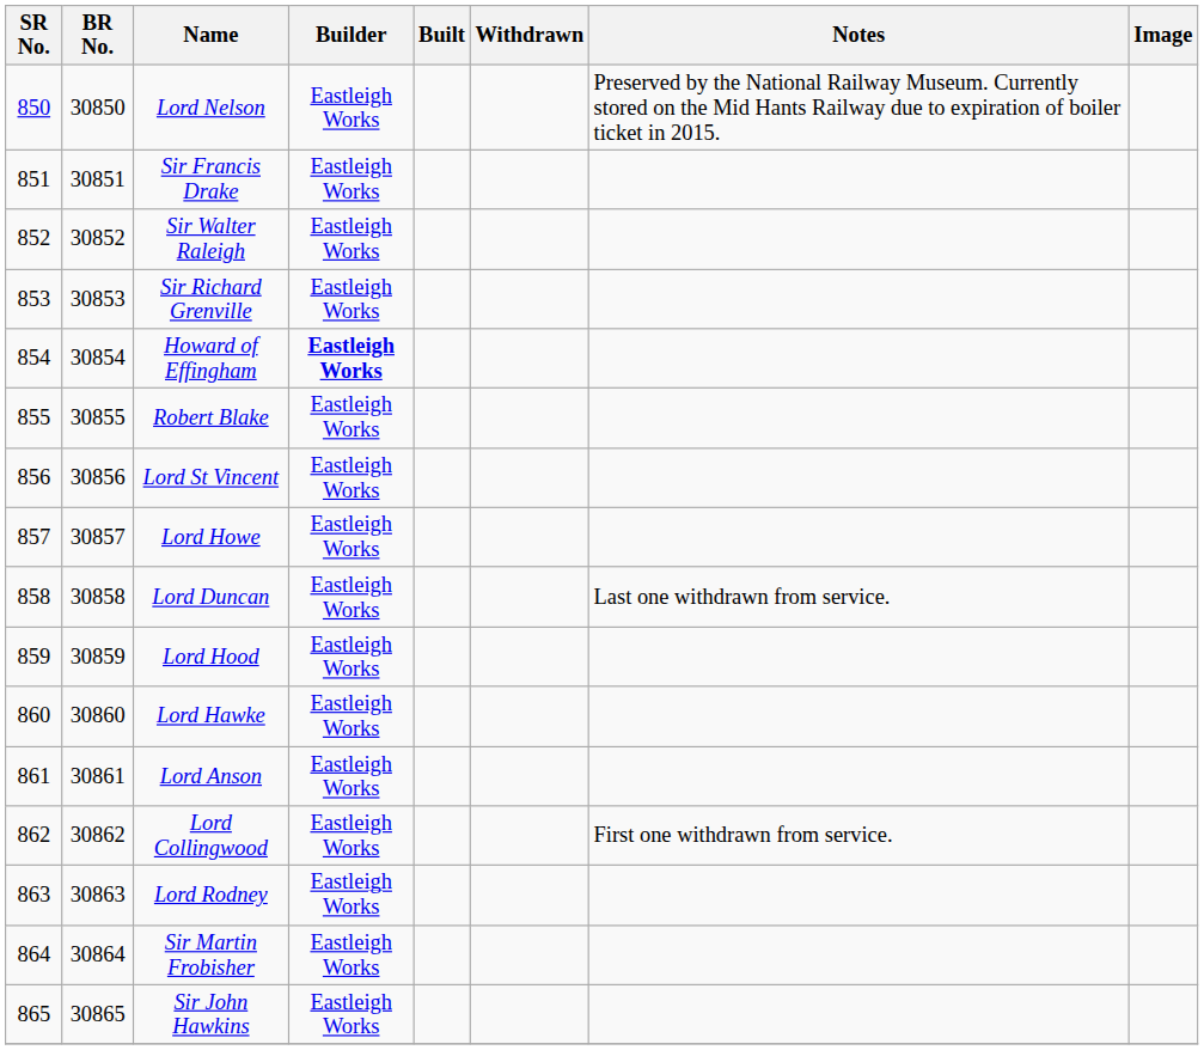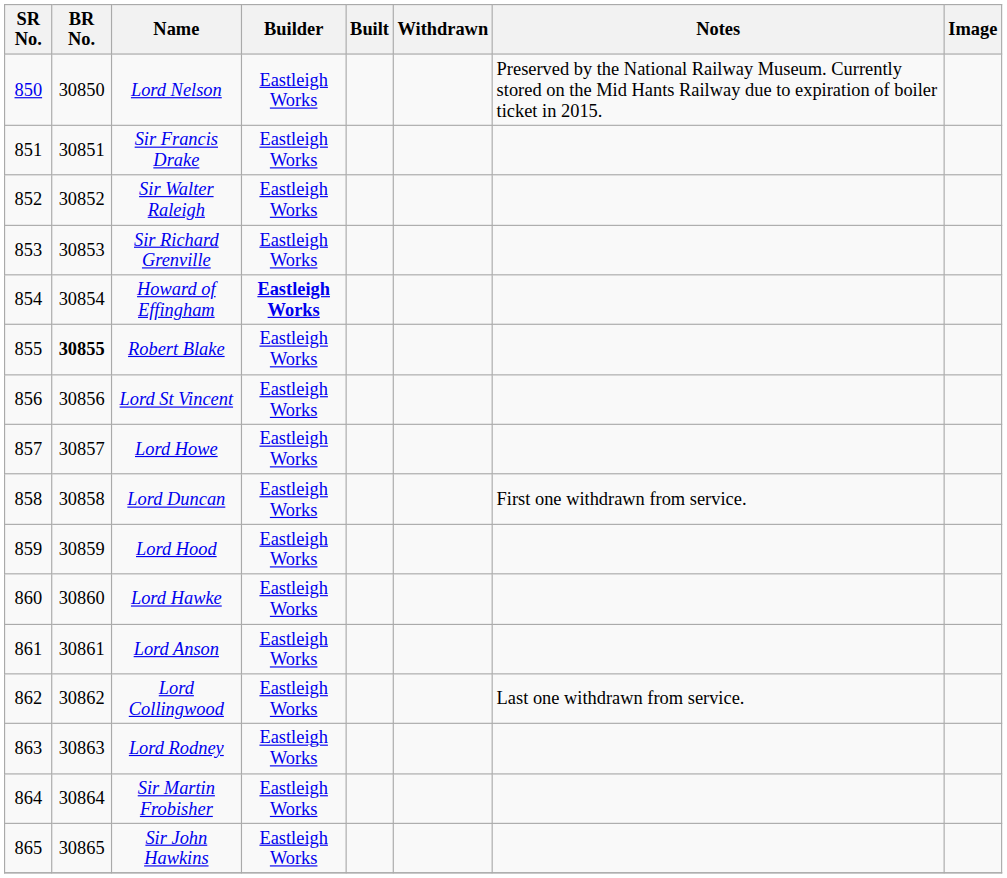 <table class="wikitable sortable" style=text-align:center>
 <tr>
 <th>SR No.</th>
 <th>BR No.</th>
 <th>Name </th>
 <th>Builder</th>
 <th>Built</th>
 <th>Withdrawn</th>
 <th>Notes</th>
 <th>Image</th>
 </tr>
 <tr>
 <td><a href='#'>850</a></td>
 <td>30850</td>
 <td><em><a href='#'>Lord Nelson</a></em></td>
 <td><a href='#'>Eastleigh Works</a></td>
 <td></td>
 <td></td>
 <td align=left>Preserved by the National Railway Museum. Currently stored on the Mid Hants Railway due to expiration of boiler ticket in 2015.</td>
 <td></td>
 </tr>
 <tr>
 <td>851</td>
 <td>30851</td>
 <td><em><a href='#'>Sir Francis Drake</a></em></td>
 <td><a href='#'>Eastleigh Works</a></td>
 <td></td>
 <td></td>
 <td align=left></td>
 <td></td>
 </tr>
 <tr>
 <td>852</td>
 <td>30852</td>
 <td><em><a href='#'>Sir Walter Raleigh</a></em></td>
 <td><a href='#'>Eastleigh Works</a></td>
 <td></td>
 <td></td>
 <td align=left></td>
 <td></td>
 </tr>
 <tr>
 <td>853</td>
 <td>30853</td>
 <td><em><a href='#'>Sir Richard Grenville</a></em></td>
 <td><a href='#'>Eastleigh Works</a></td>
 <td></td>
 <td></td>
 <td align=left></td>
 <td></td>
 </tr>
 <tr>
 <td>854</td>
 <td>30854</td>
 <td><em><a href='#'>Howard of Effingham</a></em></td>
 <td><strong><a href='#'>Eastleigh Works</a></strong></td>
 <td></td>
 <td></td>
 <td align=left></td>
 <td></td>
 </tr>
 <tr>
 <td>855</td>
-<td>30855</td>
+<td><strong>30855</strong></td>
 <td><em><a href='#'>Robert Blake</a></em></td>
 <td><a href='#'>Eastleigh Works</a></td>
 <td></td>
 <td></td>
 <td align=left></td>
 <td></td>
 </tr>
 <tr>
 <td>856</td>
 <td>30856</td>
 <td><em><a href='#'>Lord St Vincent</a></em></td>
 <td><a href='#'>Eastleigh Works</a></td>
 <td></td>
 <td></td>
 <td align=left></td>
 <td></td>
 </tr>
 <tr>
 <td>857</td>
 <td>30857</td>
 <td><em><a href='#'>Lord Howe</a></em></td>
 <td><a href='#'>Eastleigh Works</a></td>
 <td></td>
 <td></td>
 <td align=left></td>
 <td></td>
 </tr>
 <tr>
 <td>858</td>
 <td>30858</td>
 <td><em><a href='#'>Lord Duncan</a></em></td>
 <td><a href='#'>Eastleigh Works</a></td>
 <td></td>
 <td></td>
-<td align=left>Last one withdrawn from service.</td>
+<td align=left>First one withdrawn from service.</td>
 <td></td>
 </tr>
 <tr>
 <td>859</td>
 <td>30859</td>
 <td><em><a href='#'>Lord Hood</a></em></td>
 <td><a href='#'>Eastleigh Works</a></td>
 <td></td>
 <td></td>
 <td align=left></td>
 <td></td>
 </tr>
 <tr>
 <td>860</td>
 <td>30860</td>
 <td><em><a href='#'>Lord Hawke</a></em></td>
 <td><a href='#'>Eastleigh Works</a></td>
 <td></td>
 <td></td>
 <td align=left></td>
 <td></td>
 </tr>
 <tr>
 <td>861</td>
 <td>30861</td>
 <td><em><a href='#'>Lord Anson</a></em></td>
 <td><a href='#'>Eastleigh Works</a></td>
 <td></td>
 <td></td>
 <td align=left></td>
 <td></td>
 </tr>
 <tr>
 <td>862</td>
 <td>30862</td>
 <td><em><a href='#'>Lord Collingwood</a></em></td>
 <td><a href='#'>Eastleigh Works</a></td>
 <td></td>
 <td></td>
-<td align=left>First one withdrawn from service.</td>
+<td align=left>Last one withdrawn from service.</td>
 <td></td>
 </tr>
 <tr>
 <td>863</td>
 <td>30863</td>
 <td><em><a href='#'>Lord Rodney</a></em></td>
 <td><a href='#'>Eastleigh Works</a></td>
 <td></td>
 <td></td>
 <td align=left></td>
 <td></td>
 </tr>
 <tr>
 <td>864</td>
 <td>30864</td>
 <td><em><a href='#'>Sir Martin Frobisher</a></em></td>
 <td><a href='#'>Eastleigh Works</a></td>
 <td></td>
 <td></td>
 <td align=left></td>
 <td></td>
 </tr>
 <tr>
 <td>865</td>
 <td>30865</td>
 <td><em><a href='#'>Sir John Hawkins</a></em></td>
 <td><a href='#'>Eastleigh Works</a></td>
 <td></td>
 <td></td>
 <td align=left></td>
 <td></td>
 </tr>
 <tr>
 </tr>
 </table>
